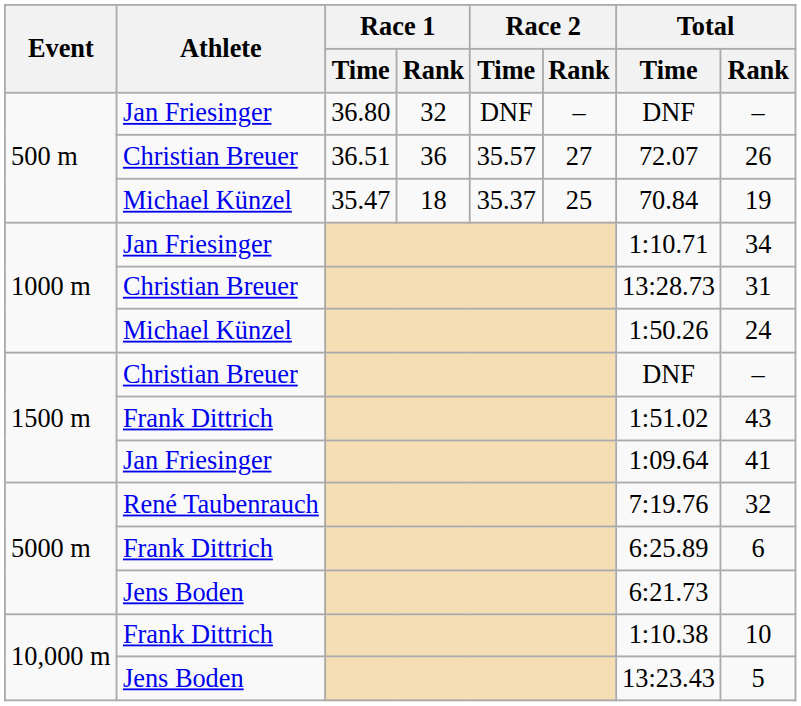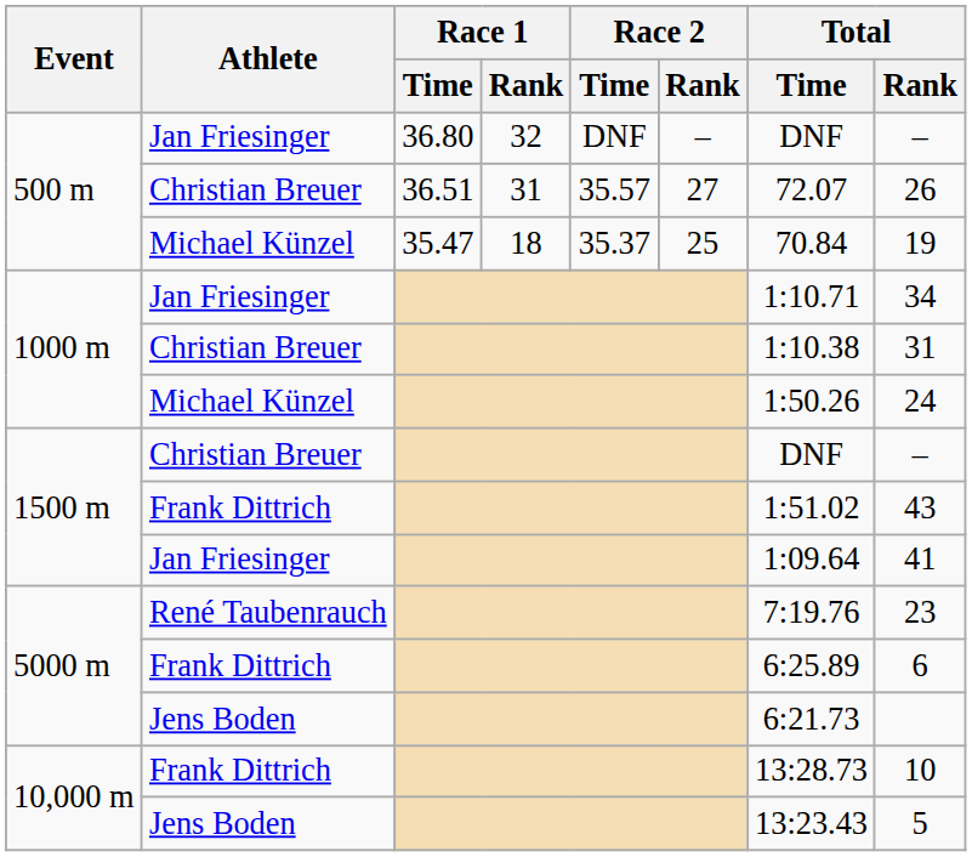 <table class="wikitable" border="1" style="font-size:90%">
 <tr>
 <th rowspan=2>Event</th>
 <th rowspan=2>Athlete</th>
 <th colspan=2>Race 1</th>
 <th colspan=2>Race 2</th>
 <th colspan=2>Total</th>
 </tr>
 <tr>
 <th>Time</th>
 <th>Rank</th>
 <th>Time</th>
 <th>Rank</th>
 <th>Time</th>
 <th>Rank</th>
 </tr>
 <tr>
 <td rowspan=3>500 m</td>
 <td><a href='#'>Jan Friesinger</a></td>
 <td align=center>36.80</td>
 <td align=center>32</td>
 <td align=center>DNF</td>
 <td align=center>–</td>
 <td align=center>DNF</td>
 <td align=center>–</td>
 </tr>
 <tr>
 <td><a href='#'>Christian Breuer</a></td>
 <td align=center>36.51</td>
-<td align=center>36</td>
+<td align=center>31</td>
 <td align=center>35.57</td>
 <td align=center>27</td>
 <td align=center>72.07</td>
 <td align=center>26</td>
 </tr>
 <tr>
 <td><a href='#'>Michael Künzel</a></td>
 <td align=center>35.47</td>
 <td align=center>18</td>
 <td align=center>35.37</td>
 <td align=center>25</td>
 <td align=center>70.84</td>
 <td align=center>19</td>
 </tr>
 <tr>
 <td rowspan=3>1000 m</td>
 <td><a href='#'>Jan Friesinger</a></td>
 <td colspan="4" bgcolor="wheat"></td>
 <td align=center>1:10.71</td>
 <td align=center>34</td>
 </tr>
 <tr>
 <td><a href='#'>Christian Breuer</a></td>
 <td colspan="4" bgcolor="wheat"></td>
-<td align=center>13:28.73</td>
+<td align=center>1:10.38</td>
 <td align=center>31</td>
 </tr>
 <tr>
 <td><a href='#'>Michael Künzel</a></td>
 <td colspan="4" bgcolor="wheat"></td>
 <td align=center>1:50.26</td>
 <td align=center>24</td>
 </tr>
 <tr>
 <td rowspan=3>1500 m</td>
 <td><a href='#'>Christian Breuer</a></td>
 <td colspan="4" bgcolor="wheat"></td>
 <td align=center>DNF</td>
 <td align=center>–</td>
 </tr>
 <tr>
 <td><a href='#'>Frank Dittrich</a></td>
 <td colspan="4" bgcolor="wheat"></td>
 <td align=center>1:51.02</td>
 <td align=center>43</td>
 </tr>
 <tr>
 <td><a href='#'>Jan Friesinger</a></td>
 <td colspan="4" bgcolor="wheat"></td>
 <td align=center>1:09.64</td>
 <td align=center>41</td>
 </tr>
 <tr>
 <td rowspan=3>5000 m</td>
 <td><a href='#'>René Taubenrauch</a></td>
 <td colspan="4" bgcolor="wheat"></td>
 <td align=center>7:19.76</td>
-<td align=center>32</td>
+<td align=center>23</td>
 </tr>
 <tr>
 <td><a href='#'>Frank Dittrich</a></td>
 <td colspan="4" bgcolor="wheat"></td>
 <td align=center>6:25.89</td>
 <td align=center>6</td>
 </tr>
 <tr>
 <td><a href='#'>Jens Boden</a></td>
 <td colspan="4" bgcolor="wheat"></td>
 <td align=center>6:21.73</td>
 <td align=center></td>
 </tr>
 <tr>
 <td rowspan=2>10,000 m</td>
 <td><a href='#'>Frank Dittrich</a></td>
 <td colspan="4" bgcolor="wheat"></td>
-<td align=center>1:10.38</td>
+<td align=center>13:28.73</td>
 <td align=center>10</td>
 </tr>
 <tr>
 <td><a href='#'>Jens Boden</a></td>
 <td colspan="4" bgcolor="wheat"></td>
 <td align=center>13:23.43</td>
 <td align=center>5</td>
 </tr>
 </table>
